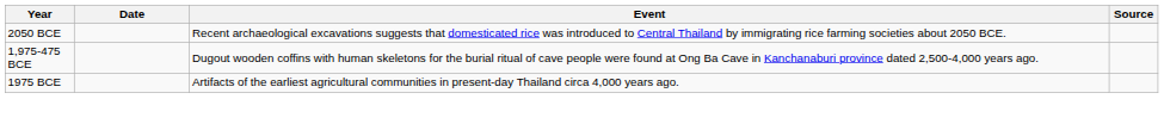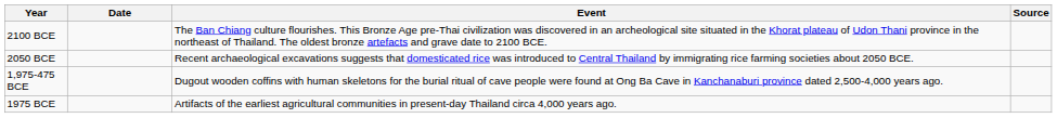 <table class="wikitable" width="100%">
 <tr>
 <th style="width:6%">Year</th>
 <th style="width:10%">Date</th>
 <th>Event</th>
 <th>Source</th>
+</tr>
+<tr>
+<td>2100 BCE</td>
+<td></td>
+<td>The <a href='#'>Ban Chiang</a> culture flourishes. This Bronze Age pre-Thai civilization was discovered in an archeological site situated in the <a href='#'>Khorat plateau</a> of <a href='#'>Udon Thani</a> province in the northeast of Thailand. The oldest bronze <a href='#'>artefacts</a> and grave date to 2100 BCE.</td>
+<td></td>
 </tr>
 <tr>
 <td>2050 BCE</td>
 <td></td>
 <td>Recent archaeological excavations suggests that <a href='#'>domesticated rice</a> was introduced to <a href='#'>Central Thailand</a> by immigrating rice farming societies about 2050 BCE.</td>
 <td></td>
 </tr>
 <tr>
 <td>1,975-475 BCE</td>
 <td></td>
 <td>Dugout wooden coffins with human skeletons for the burial ritual of cave people were found at Ong Ba Cave in <a href='#'>Kanchanaburi province</a> dated 2,500-4,000 years ago.</td>
 <td></td>
 </tr>
 <tr>
 <td>1975 BCE</td>
 <td></td>
 <td>Artifacts of the earliest agricultural communities in present-day Thailand circa 4,000 years ago.</td>
 <td></td>
 </tr>
 </table>
